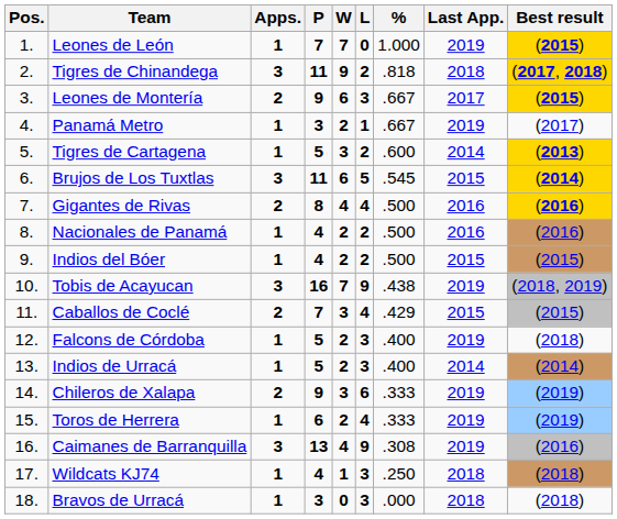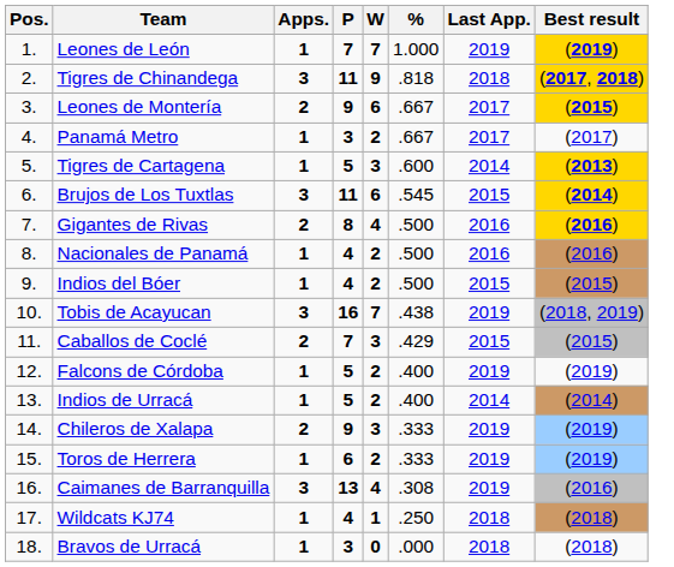 <table class="sortable wikitable">
 <tr>
 <th>Pos.</th>
 <th>Team</th>
 <th>Apps.</th>
 <th>P</th>
 <th>W</th>
-<th>L</th>
 <th>%</th>
 <th>Last App.</th>
 <th>Best result</th>
 </tr>
 <tr align="center">
 <td>1.</td>
 <td align="left"> <a href='#'>Leones de León</a></td>
 <td><strong>1</strong></td>
 <td><strong>7</strong></td>
 <td><strong>7</strong></td>
-<td><strong>0</strong></td>
 <td>1.000</td>
 <td><a href='#'>2019</a></td>
-<td bgcolor=gold> (<strong><a href='#'>2015</a></strong>)</td>
+<td bgcolor=gold> (<strong><a href='#'>2019</a></strong>)</td>
 </tr>
 <tr align="center">
 <td>2.</td>
 <td align="left"> <a href='#'>Tigres de Chinandega</a></td>
 <td><strong>3</strong></td>
 <td><strong>11</strong></td>
 <td><strong>9</strong></td>
-<td><strong>2</strong></td>
 <td>.818</td>
 <td><a href='#'>2018</a></td>
 <td bgcolor=gold> (<strong><a href='#'>2017</a></strong>, <strong><a href='#'>2018</a></strong>)</td>
 </tr>
 <tr align="center">
 <td>3.</td>
 <td align="left"> <a href='#'>Leones de Montería</a></td>
 <td><strong>2</strong></td>
 <td><strong>9</strong></td>
 <td><strong>6</strong></td>
-<td><strong>3</strong></td>
 <td>.667</td>
 <td><a href='#'>2017</a></td>
 <td bgcolor=gold> (<strong><a href='#'>2015</a></strong>)</td>
 </tr>
 <tr align="center">
 <td>4.</td>
 <td align="left"> <a href='#'>Panamá Metro</a></td>
 <td><strong>1</strong></td>
 <td><strong>3</strong></td>
 <td><strong>2</strong></td>
-<td><strong>1</strong></td>
 <td>.667</td>
-<td><a href='#'>2019</a></td>
+<td><a href='#'>2017</a></td>
 <td> (<a href='#'>2017</a>)</td>
 </tr>
 <tr align="center">
 <td>5.</td>
 <td align="left"> <a href='#'>Tigres de Cartagena</a></td>
 <td><strong>1</strong></td>
 <td><strong>5</strong></td>
 <td><strong>3</strong></td>
-<td><strong>2</strong></td>
 <td>.600</td>
 <td><a href='#'>2014</a></td>
 <td bgcolor=gold> (<strong><a href='#'>2013</a></strong>)</td>
 </tr>
 <tr align="center">
 <td>6.</td>
 <td align="left"> <a href='#'>Brujos de Los Tuxtlas</a></td>
 <td><strong>3</strong></td>
 <td><strong>11</strong></td>
 <td><strong>6</strong></td>
-<td><strong>5</strong></td>
 <td>.545</td>
 <td><a href='#'>2015</a></td>
 <td bgcolor=gold> (<strong><a href='#'>2014</a></strong>)</td>
 </tr>
 <tr align="center">
 <td>7.</td>
 <td align="left"> <a href='#'>Gigantes de Rivas</a></td>
 <td><strong>2</strong></td>
 <td><strong>8</strong></td>
-<td><strong>4</strong></td>
 <td><strong>4</strong></td>
 <td>.500</td>
 <td><a href='#'>2016</a></td>
 <td bgcolor=gold> (<strong><a href='#'>2016</a></strong>)</td>
 </tr>
 <tr align="center">
 <td>8.</td>
 <td align="left"> <a href='#'>Nacionales de Panamá</a></td>
 <td><strong>1</strong></td>
 <td><strong>4</strong></td>
 <td><strong>2</strong></td>
-<td><strong>2</strong></td>
 <td>.500</td>
 <td><a href='#'>2016</a></td>
 <td bgcolor=#cc9966> (<a href='#'>2016</a>)</td>
 </tr>
 <tr align="center">
 <td>9.</td>
 <td align="left"> <a href='#'>Indios del Bóer</a></td>
 <td><strong>1</strong></td>
 <td><strong>4</strong></td>
-<td><strong>2</strong></td>
 <td><strong>2</strong></td>
 <td>.500</td>
 <td><a href='#'>2015</a></td>
 <td bgcolor=#cc9966> (<a href='#'>2015</a>)</td>
 </tr>
 <tr align="center">
 <td>10.</td>
 <td align="left"> <a href='#'>Tobis de Acayucan</a></td>
 <td><strong>3</strong></td>
 <td><strong>16</strong></td>
 <td><strong>7</strong></td>
-<td><strong>9</strong></td>
 <td>.438</td>
 <td><a href='#'>2019</a></td>
 <td bgcolor=silver> (<a href='#'>2018</a>, <a href='#'>2019</a>)</td>
 </tr>
 <tr align="center">
 <td>11.</td>
 <td align="left"> <a href='#'>Caballos de Coclé</a></td>
 <td><strong>2</strong></td>
 <td><strong>7</strong></td>
 <td><strong>3</strong></td>
-<td><strong>4</strong></td>
 <td>.429</td>
 <td><a href='#'>2015</a></td>
 <td bgcolor=silver> (<a href='#'>2015</a>)</td>
 </tr>
 <tr align="center">
 <td>12.</td>
 <td align="left"> <a href='#'>Falcons de Córdoba</a></td>
 <td><strong>1</strong></td>
 <td><strong>5</strong></td>
 <td><strong>2</strong></td>
-<td><strong>3</strong></td>
 <td>.400</td>
 <td><a href='#'>2019</a></td>
-<td> (<a href='#'>2018</a>)</td>
+<td> (<a href='#'>2019</a>)</td>
 </tr>
 <tr align="center">
 <td>13.</td>
 <td align="left"> <a href='#'>Indios de Urracá</a></td>
 <td><strong>1</strong></td>
 <td><strong>5</strong></td>
 <td><strong>2</strong></td>
-<td><strong>3</strong></td>
 <td>.400</td>
 <td><a href='#'>2014</a></td>
 <td bgcolor=#cc9966> (<a href='#'>2014</a>)</td>
 </tr>
 <tr align="center">
 <td>14.</td>
 <td align="left"> <a href='#'>Chileros de Xalapa</a></td>
 <td><strong>2</strong></td>
 <td><strong>9</strong></td>
 <td><strong>3</strong></td>
-<td><strong>6</strong></td>
 <td>.333</td>
 <td><a href='#'>2019</a></td>
 <td bgcolor=#9acdff> (<a href='#'>2019</a>)</td>
 </tr>
 <tr align="center">
 <td>15.</td>
 <td align="left"> <a href='#'>Toros de Herrera</a></td>
 <td><strong>1</strong></td>
 <td><strong>6</strong></td>
 <td><strong>2</strong></td>
-<td><strong>4</strong></td>
 <td>.333</td>
 <td><a href='#'>2019</a></td>
 <td bgcolor=#9acdff> (<a href='#'>2019</a>)</td>
 </tr>
 <tr align="center">
 <td>16.</td>
 <td align="left"> <a href='#'>Caimanes de Barranquilla</a></td>
 <td><strong>3</strong></td>
 <td><strong>13</strong></td>
 <td><strong>4</strong></td>
-<td><strong>9</strong></td>
 <td>.308</td>
 <td><a href='#'>2019</a></td>
 <td bgcolor=silver> (<a href='#'>2016</a>)</td>
 </tr>
 <tr align="center">
 <td>17.</td>
 <td align="left"> <a href='#'>Wildcats KJ74</a></td>
 <td><strong>1</strong></td>
 <td><strong>4</strong></td>
 <td><strong>1</strong></td>
-<td><strong>3</strong></td>
 <td>.250</td>
 <td><a href='#'>2018</a></td>
 <td bgcolor=#cc9966> (<a href='#'>2018</a>)</td>
 </tr>
 <tr align="center">
 <td>18.</td>
 <td align="left"> <a href='#'>Bravos de Urracá</a></td>
 <td><strong>1</strong></td>
 <td><strong>3</strong></td>
 <td><strong>0</strong></td>
-<td><strong>3</strong></td>
 <td>.000</td>
 <td><a href='#'>2018</a></td>
 <td> (<a href='#'>2018</a>)</td>
 </tr>
 </table>
